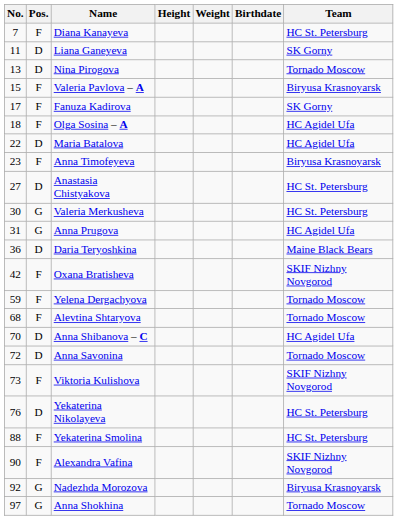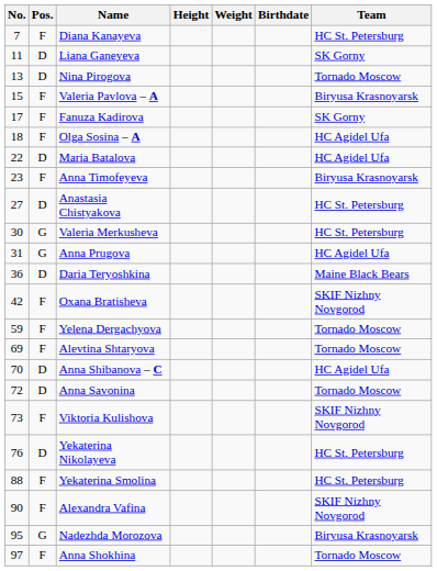 <table width="80%" class="wikitable sortable" style="font-size: 90%; text-align: center;">
 <tr>
 <th>No.</th>
 <th>Pos.</th>
 <th>Name</th>
 <th>Height</th>
 <th>Weight</th>
 <th>Birthdate</th>
 <th>Team</th>
 </tr>
 <tr>
 <td>7</td>
 <td>F</td>
 <td align=left><a href='#'>Diana Kanayeva</a></td>
 <td></td>
 <td></td>
 <td></td>
 <td style="text-align:left;"> <a href='#'>HC St. Petersburg</a></td>
 </tr>
 <tr>
 <td>11</td>
 <td>D</td>
 <td align=left><a href='#'>Liana Ganeyeva</a></td>
 <td></td>
 <td></td>
 <td></td>
 <td style="text-align:left;"> <a href='#'>SK Gorny</a></td>
 </tr>
 <tr>
 <td>13</td>
 <td>D</td>
 <td align=left><a href='#'>Nina Pirogova</a></td>
 <td></td>
 <td></td>
 <td></td>
 <td style="text-align:left;"> <a href='#'>Tornado Moscow</a></td>
 </tr>
 <tr>
 <td>15</td>
 <td>F</td>
 <td align=left><a href='#'>Valeria Pavlova</a> – <strong><a href='#'>A</a></strong></td>
 <td></td>
 <td></td>
 <td></td>
 <td style="text-align:left;"> <a href='#'>Biryusa Krasnoyarsk</a></td>
 </tr>
 <tr>
 <td>17</td>
 <td>F</td>
 <td align=left><a href='#'>Fanuza Kadirova</a></td>
 <td></td>
 <td></td>
 <td></td>
 <td style="text-align:left;"> <a href='#'>SK Gorny</a></td>
 </tr>
 <tr>
 <td>18</td>
 <td>F</td>
 <td align=left><a href='#'>Olga Sosina</a> – <strong><a href='#'>A</a></strong></td>
 <td></td>
 <td></td>
 <td></td>
 <td style="text-align:left;"> <a href='#'>HC Agidel Ufa</a></td>
 </tr>
 <tr>
 <td>22</td>
 <td>D</td>
 <td align=left><a href='#'>Maria Batalova</a></td>
 <td></td>
 <td></td>
 <td></td>
 <td style="text-align:left;"> <a href='#'>HC Agidel Ufa</a></td>
 </tr>
 <tr>
 <td>23</td>
 <td>F</td>
 <td align=left><a href='#'>Anna Timofeyeva</a></td>
 <td></td>
 <td></td>
 <td></td>
 <td style="text-align:left;"> <a href='#'>Biryusa Krasnoyarsk</a></td>
 </tr>
 <tr>
 <td>27</td>
 <td>D</td>
 <td align=left><a href='#'>Anastasia Chistyakova</a></td>
 <td></td>
 <td></td>
 <td></td>
 <td style="text-align:left;"> <a href='#'>HC St. Petersburg</a></td>
 </tr>
 <tr>
 <td>30</td>
 <td>G</td>
 <td align=left><a href='#'>Valeria Merkusheva</a></td>
 <td></td>
 <td></td>
 <td></td>
 <td style="text-align:left;"> <a href='#'>HC St. Petersburg</a></td>
 </tr>
 <tr>
 <td>31</td>
 <td>G</td>
 <td align=left><a href='#'>Anna Prugova</a></td>
 <td></td>
 <td></td>
 <td></td>
 <td style="text-align:left;"> <a href='#'>HC Agidel Ufa</a></td>
 </tr>
 <tr>
 <td>36</td>
 <td>D</td>
 <td align=left><a href='#'>Daria Teryoshkina</a></td>
 <td></td>
 <td></td>
 <td></td>
 <td style="text-align:left;"> <a href='#'>Maine Black Bears</a></td>
 </tr>
 <tr>
 <td>42</td>
 <td>F</td>
 <td align=left><a href='#'>Oxana Bratisheva</a></td>
 <td></td>
 <td></td>
 <td></td>
 <td style="text-align:left;"> <a href='#'>SKIF Nizhny Novgorod</a></td>
 </tr>
 <tr>
 <td>59</td>
 <td>F</td>
 <td align=left><a href='#'>Yelena Dergachyova</a></td>
 <td></td>
 <td></td>
 <td></td>
 <td style="text-align:left;"> <a href='#'>Tornado Moscow</a></td>
 </tr>
 <tr>
-<td>68</td>
+<td>69</td>
 <td>F</td>
 <td align=left><a href='#'>Alevtina Shtaryova</a></td>
 <td></td>
 <td></td>
 <td></td>
 <td style="text-align:left;"> <a href='#'>Tornado Moscow</a></td>
 </tr>
 <tr>
 <td>70</td>
 <td>D</td>
 <td align=left><a href='#'>Anna Shibanova</a> –  <strong><a href='#'>C</a></strong></td>
 <td></td>
 <td></td>
 <td></td>
 <td style="text-align:left;"> <a href='#'>HC Agidel Ufa</a></td>
 </tr>
 <tr>
 <td>72</td>
 <td>D</td>
 <td align=left><a href='#'>Anna Savonina</a></td>
 <td></td>
 <td></td>
 <td></td>
 <td style="text-align:left;"> <a href='#'>Tornado Moscow</a></td>
 </tr>
 <tr>
 <td>73</td>
 <td>F</td>
 <td align=left><a href='#'>Viktoria Kulishova</a></td>
 <td></td>
 <td></td>
 <td></td>
 <td style="text-align:left;"> <a href='#'>SKIF Nizhny Novgorod</a></td>
 </tr>
 <tr>
 <td>76</td>
 <td>D</td>
 <td align=left><a href='#'>Yekaterina Nikolayeva</a></td>
 <td></td>
 <td></td>
 <td></td>
 <td style="text-align:left;"> <a href='#'>HC St. Petersburg</a></td>
 </tr>
 <tr>
 <td>88</td>
 <td>F</td>
 <td align=left><a href='#'>Yekaterina Smolina</a></td>
 <td></td>
 <td></td>
 <td></td>
 <td style="text-align:left;"> <a href='#'>HC St. Petersburg</a></td>
 </tr>
 <tr>
 <td>90</td>
 <td>F</td>
 <td align=left><a href='#'>Alexandra Vafina</a></td>
 <td></td>
 <td></td>
 <td></td>
 <td style="text-align:left;"> <a href='#'>SKIF Nizhny Novgorod</a></td>
 </tr>
 <tr>
-<td>92</td>
+<td>95</td>
 <td>G</td>
 <td align=left><a href='#'>Nadezhda Morozova</a></td>
 <td></td>
 <td></td>
 <td></td>
 <td style="text-align:left;"> <a href='#'>Biryusa Krasnoyarsk</a></td>
 </tr>
 <tr>
 <td>97</td>
-<td>G</td>
+<td>F</td>
 <td align=left><a href='#'>Anna Shokhina</a></td>
 <td></td>
 <td></td>
 <td></td>
 <td style="text-align:left;"> <a href='#'>Tornado Moscow</a></td>
 </tr>
 </table>
